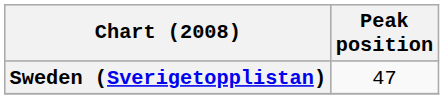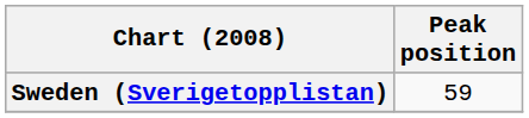 <table class="wikitable sortable plainrowheaders">
 <tr>
 <th>Chart (2008)</th>
 <th>Peak<br>position</th>
 </tr>
 <tr>
 <th scope="row">Sweden (<a href='#'>Sverigetopplistan</a>)</th>
-<td style="text-align:center;">47</td>
+<td style="text-align:center;">59</td>
 </tr>
 <tr>
 </tr>
 </table>
